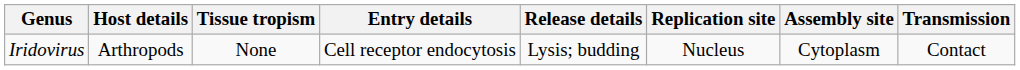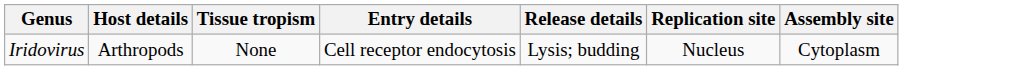 <table class="wikitable sortable" style="text-align:center">
 <tr>
 <th>Genus</th>
 <th>Host details</th>
 <th>Tissue tropism</th>
 <th>Entry details</th>
 <th>Release details</th>
 <th>Replication site</th>
 <th>Assembly site</th>
-<th>Transmission</th>
 </tr>
 <tr>
 <td><em>Iridovirus</em></td>
 <td>Arthropods</td>
 <td>None</td>
 <td>Cell receptor endocytosis</td>
 <td>Lysis; budding</td>
 <td>Nucleus</td>
 <td>Cytoplasm</td>
-<td>Contact</td>
 </tr>
 </table>
